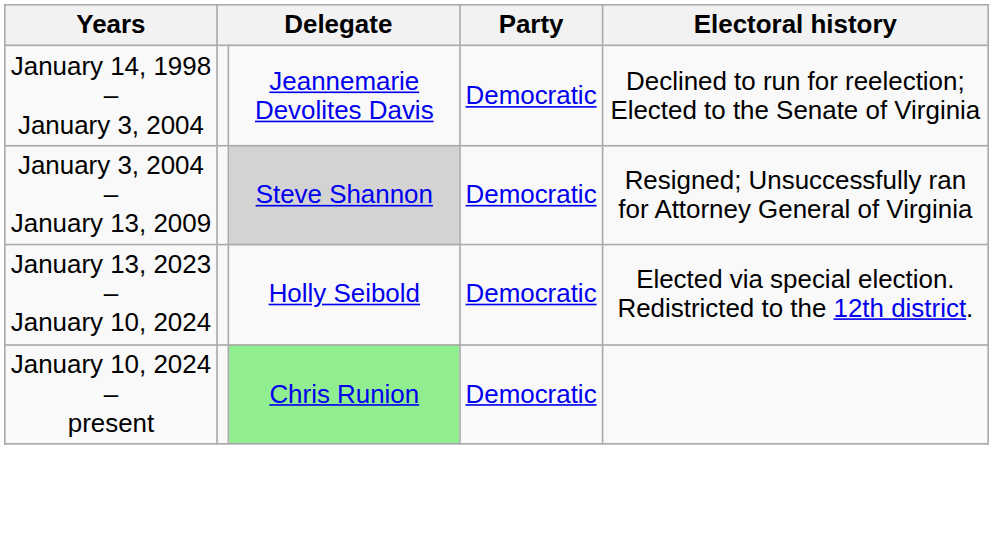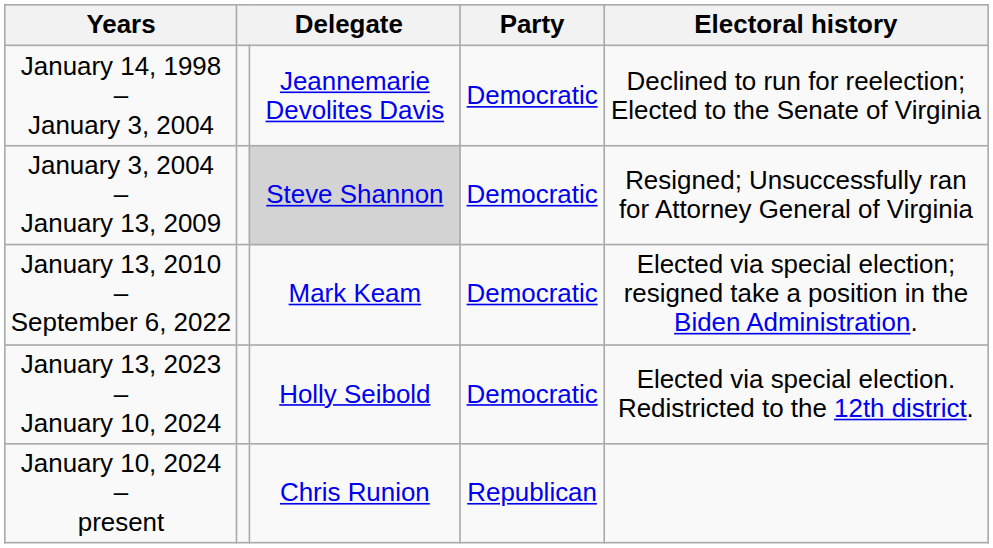 <table class=wikitable style="text-align:center">
 <tr valign=bottom>
 <th>Years</th>
 <th colspan=2>Delegate</th>
 <th>Party</th>
 <th>Electoral history</th>
 </tr>
 <tr>
 <td nowrap><span>January 14, 1998</span><br>–<br><span>January 3, 2004</span></td>
 <td></td>
 <td><a href='#'>Jeannemarie Devolites Davis</a></td>
 <td><a href='#'>Democratic</a></td>
 <td>Declined to run for reelection; Elected to the Senate of Virginia</td>
 </tr>
 <tr>
 <td nowrap><span>January 3, 2004</span><br>–<br><span>January 13, 2009</span></td>
 <td align=left></td>
 <td style="background: lightgrey;"><a href='#'>Steve Shannon</a></td>
 <td><a href='#'>Democratic</a></td>
 <td>Resigned; Unsuccessfully ran for Attorney General of Virginia</td>
 </tr>
 <tr>
+<td nowrap><span>January 13, 2010</span><br>–<br><span>September 6, 2022</span></td>
+<td align=left></td>
+<td><a href='#'>Mark Keam</a></td>
+<td><a href='#'>Democratic</a></td>
+<td>Elected via special election; resigned take a position in the <a href='#'>Biden Administration</a>.</td>
+</tr>
+<tr>
 <td nowrap>January 13, 2023 <br>–<br>January 10, 2024</td>
 <td></td>
 <td><a href='#'>Holly Seibold</a></td>
 <td><a href='#'>Democratic</a></td>
 <td>Elected via special election. Redistricted to the <a href='#'>12th district</a>.</td>
 </tr>
 <tr>
 <td nowrap>January 10, 2024 <br>–<br>present</td>
 <td></td>
-<td style="background: lightgreen;"><a href='#'>Chris Runion</a></td>
-<td><a href='#'>Democratic</a></td>
+<td><a href='#'>Chris Runion</a></td>
+<td><a href='#'>Republican</a></td>
 <td></td>
 </tr>
 </table>
